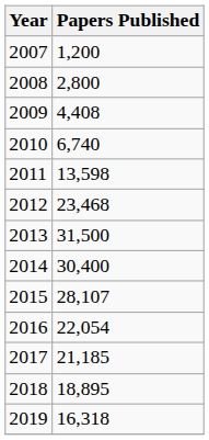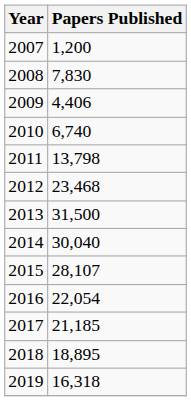 <table class="wikitable" align="right">
 <tr>
 <th>Year</th>
 <th>Papers Published</th>
 </tr>
 <tr>
 <td>2007</td>
 <td>1,200</td>
 </tr>
 <tr>
 <td>2008</td>
-<td>2,800</td>
+<td>7,830</td>
 </tr>
 <tr>
 <td>2009</td>
-<td>4,408</td>
+<td>4,406</td>
 </tr>
 <tr>
 <td>2010</td>
 <td>6,740</td>
 </tr>
 <tr>
 <td>2011</td>
-<td>13,598</td>
+<td>13,798</td>
 </tr>
 <tr>
 <td>2012</td>
 <td>23,468</td>
 </tr>
 <tr>
 <td>2013</td>
 <td>31,500</td>
 </tr>
 <tr>
 <td>2014</td>
-<td>30,400</td>
+<td>30,040</td>
 </tr>
 <tr>
 <td>2015</td>
 <td>28,107</td>
 </tr>
 <tr>
 <td>2016</td>
 <td>22,054</td>
 </tr>
 <tr>
 <td>2017</td>
 <td>21,185</td>
 </tr>
 <tr>
 <td>2018</td>
 <td>18,895</td>
 </tr>
 <tr>
 <td>2019</td>
 <td>16,318</td>
 </tr>
 <tr>
 </tr>
 </table>
